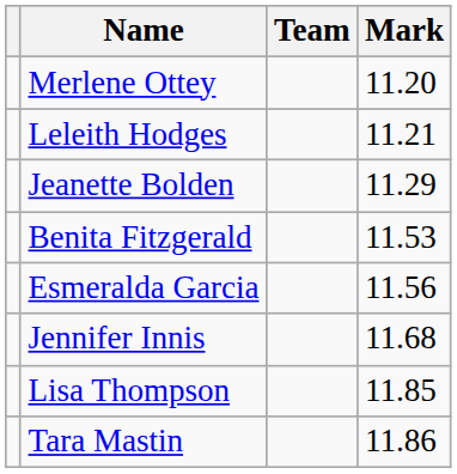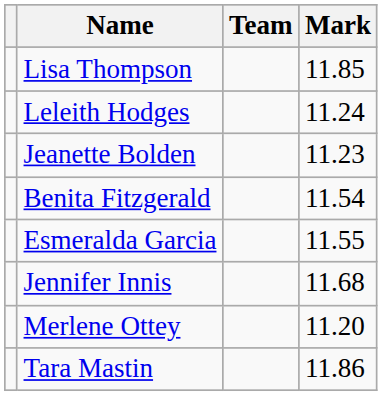 <table class=wikitable>
 <tr>
 <th></th>
 <th>Name</th>
 <th>Team</th>
 <th>Mark</th>
 </tr>
 <tr>
 <td></td>
-<td><a href='#'>Merlene Ottey</a></td>
+<td><a href='#'>Lisa Thompson</a></td>
 <td></td>
-<td>11.20</td>
+<td>11.85</td>
 </tr>
 <tr>
 <td></td>
 <td><a href='#'>Leleith Hodges</a></td>
 <td></td>
-<td>11.21</td>
+<td>11.24</td>
 </tr>
 <tr>
 <td></td>
 <td><a href='#'>Jeanette Bolden</a></td>
 <td></td>
-<td>11.29</td>
+<td>11.23</td>
 </tr>
 <tr>
 <td></td>
 <td><a href='#'>Benita Fitzgerald</a></td>
 <td></td>
-<td>11.53</td>
+<td>11.54</td>
 </tr>
 <tr>
 <td></td>
 <td><a href='#'>Esmeralda Garcia</a></td>
 <td></td>
-<td>11.56</td>
+<td>11.55</td>
 </tr>
 <tr>
 <td></td>
 <td><a href='#'>Jennifer Innis</a></td>
 <td></td>
 <td>11.68</td>
 </tr>
 <tr>
 <td></td>
-<td><a href='#'>Lisa Thompson</a></td>
+<td><a href='#'>Merlene Ottey</a></td>
 <td></td>
-<td>11.85</td>
+<td>11.20</td>
 </tr>
 <tr>
 <td></td>
 <td><a href='#'>Tara Mastin</a></td>
 <td></td>
 <td>11.86</td>
 </tr>
 </table>
